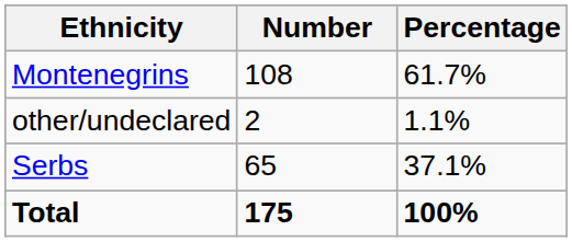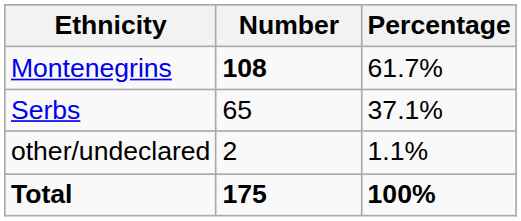 <table class="wikitable">
 <tr>
 <th width="100px">Ethnicity</th>
 <th width="80px">Number</th>
 <th width="80px">Percentage</th>
 </tr>
 <tr>
 <td><a href='#'>Montenegrins</a></td>
-<td>108</td>
+<td><strong>108</strong></td>
 <td>61.7%</td>
+</tr>
+<tr>
+<td><a href='#'>Serbs</a></td>
+<td>65</td>
+<td>37.1%</td>
 </tr>
 <tr>
 <td>other/undeclared</td>
 <td>2</td>
 <td>1.1%</td>
 </tr>
 <tr>
-<td><a href='#'>Serbs</a></td>
-<td>65</td>
-<td>37.1%</td>
-</tr>
-<tr>
 <td><strong>Total</strong></td>
 <td><strong>175</strong></td>
 <td><strong>100%</strong></td>
 </tr>
 </table>
